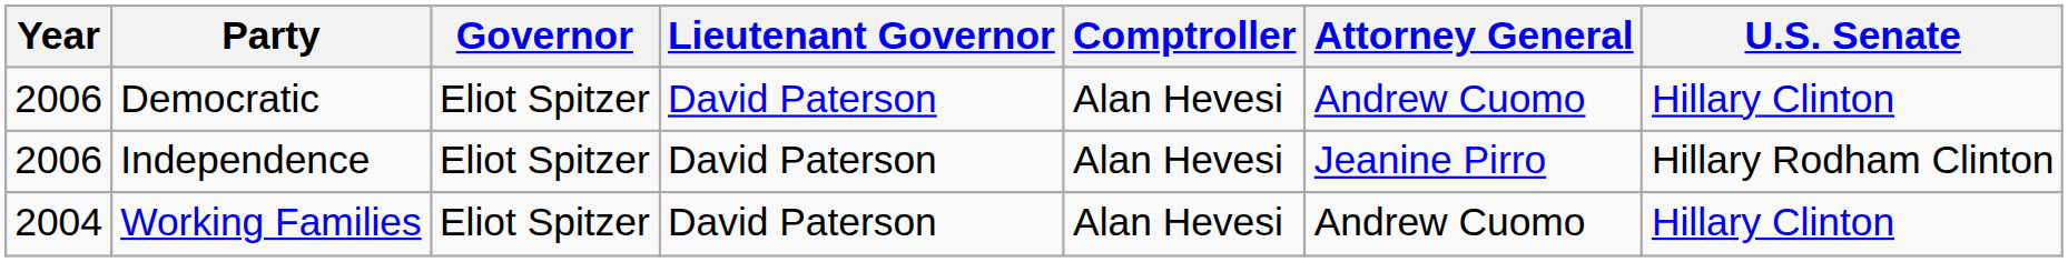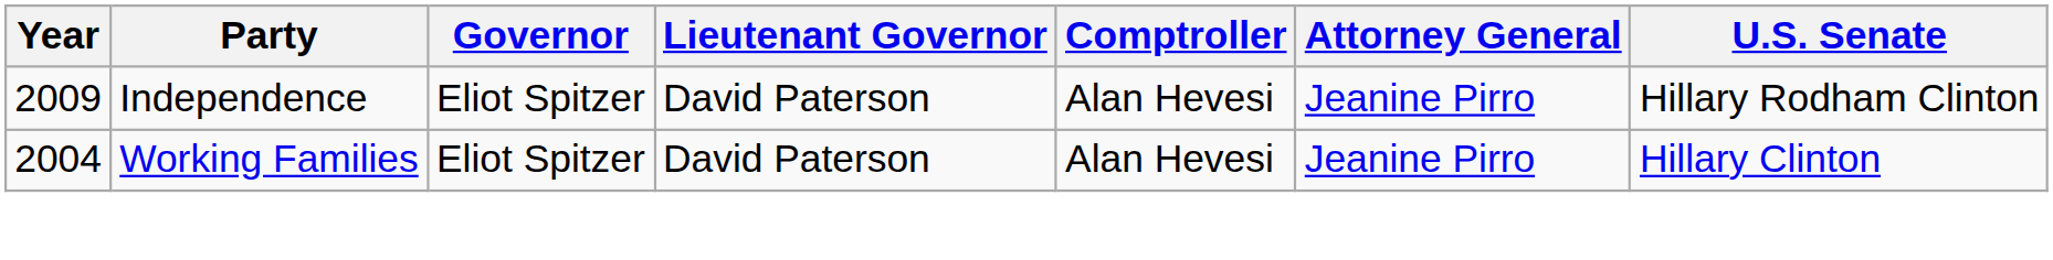 <table class="wikitable" style="text-align:left">
 <tr>
 <th>Year</th>
 <th>Party</th>
 <th><a href='#'>Governor</a></th>
 <th><a href='#'>Lieutenant Governor</a></th>
 <th><a href='#'>Comptroller</a></th>
 <th><a href='#'>Attorney General</a></th>
 <th><a href='#'>U.S. Senate</a></th>
 </tr>
 <tr>
-<td>2006</td>
-<td>Democratic</td>
-<td>Eliot Spitzer</td>
-<td><a href='#'>David Paterson</a></td>
-<td>Alan Hevesi</td>
-<td><a href='#'>Andrew Cuomo</a></td>
-<td><a href='#'>Hillary Clinton</a></td>
-</tr>
-<tr>
-<td>2006</td>
+<td>2009</td>
 <td>Independence</td>
 <td>Eliot Spitzer</td>
 <td>David Paterson</td>
 <td>Alan Hevesi</td>
 <td><a href='#'>Jeanine Pirro</a></td>
 <td>Hillary Rodham Clinton</td>
 </tr>
 <tr>
 <td>2004</td>
 <td><a href='#'>Working Families</a></td>
 <td>Eliot Spitzer</td>
 <td>David Paterson</td>
 <td>Alan Hevesi</td>
-<td>Andrew Cuomo</td>
+<td><a href='#'>Jeanine Pirro</a></td>
 <td><a href='#'>Hillary Clinton</a></td>
 </tr>
 </table>
